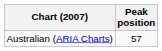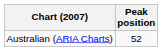 <table class="wikitable">
 <tr>
 <th>Chart (2007)</th>
 <th>Peak<br>position</th>
 </tr>
 <tr>
 <td>Australian (<a href='#'>ARIA Charts</a>)</td>
-<td align="center">57</td>
+<td align="center">52</td>
 </tr>
 </table>
